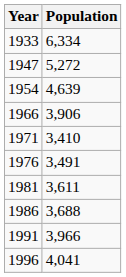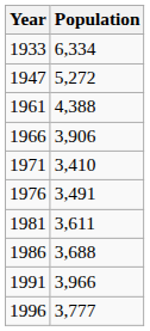 <table class="wikitable">
 <tr>
 <th>Year</th>
 <th>Population</th>
 </tr>
 <tr>
 <td>1933</td>
 <td>6,334</td>
 </tr>
 <tr>
 <td>1947</td>
 <td>5,272</td>
 </tr>
 <tr>
-<td>1954</td>
-<td>4,639</td>
+<td>1961</td>
+<td>4,388</td>
 </tr>
 <tr>
 <td>1966</td>
 <td>3,906</td>
 </tr>
 <tr>
 <td>1971</td>
 <td>3,410</td>
 </tr>
 <tr>
 <td>1976</td>
 <td>3,491</td>
 </tr>
 <tr>
 <td>1981</td>
 <td>3,611</td>
 </tr>
 <tr>
 <td>1986</td>
 <td>3,688</td>
 </tr>
 <tr>
 <td>1991</td>
 <td>3,966</td>
 </tr>
 <tr>
 <td>1996</td>
-<td>4,041</td>
+<td>3,777</td>
 </tr>
 </table>
